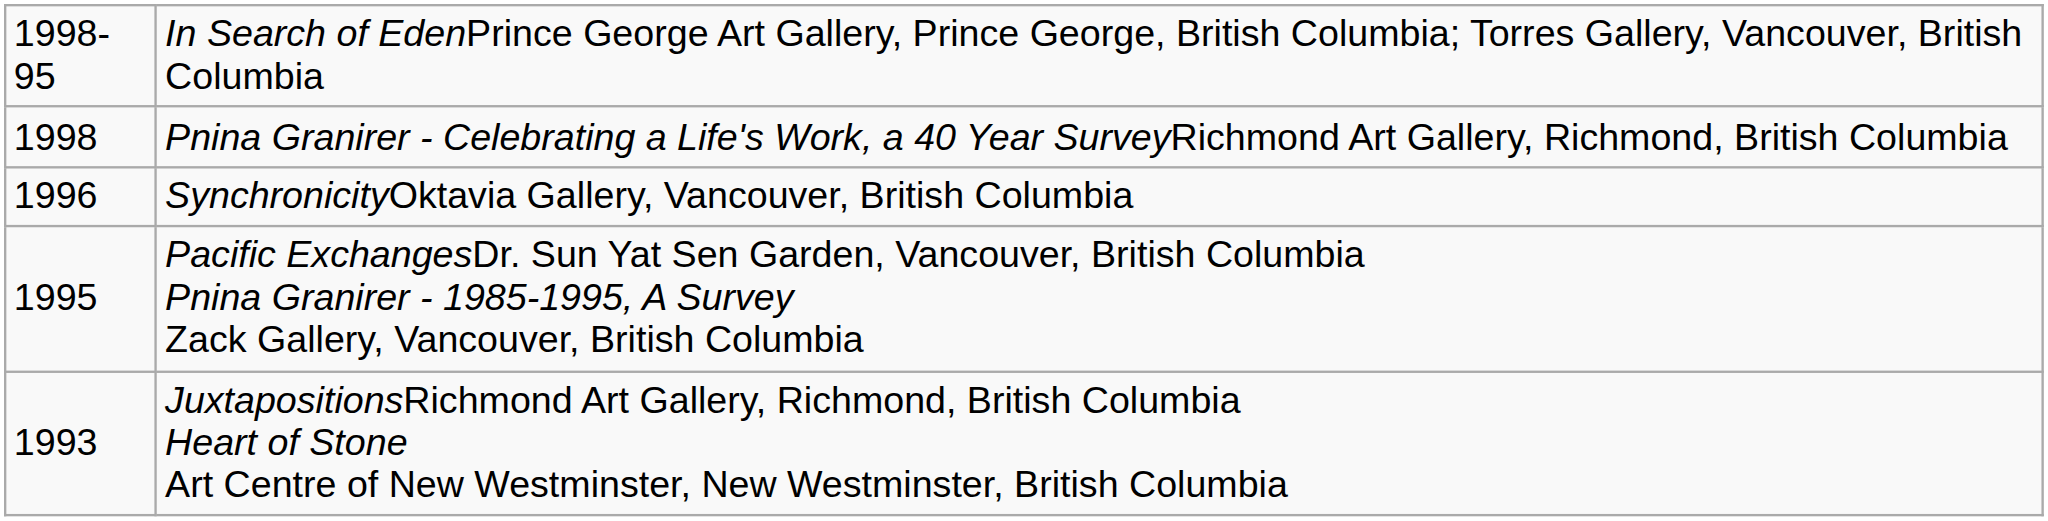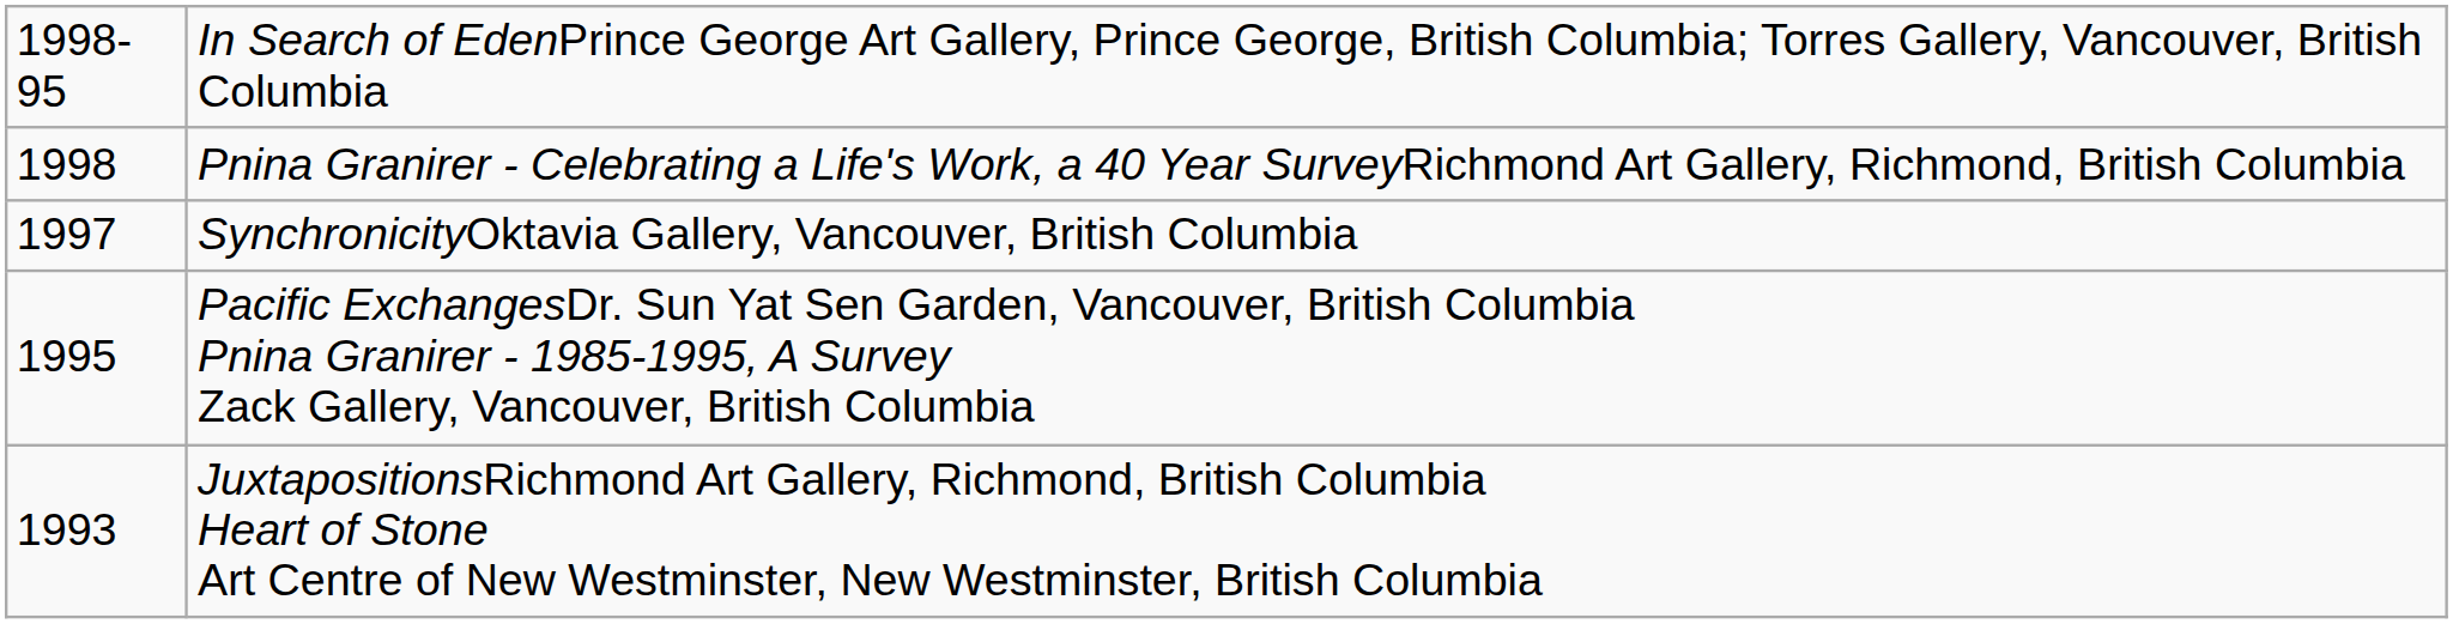 <table class="wikitable">
 <tr>
 <td>1998-95</td>
 <td><em>In Search of Eden</em>Prince George Art Gallery, Prince George, British Columbia; Torres Gallery, Vancouver, British Columbia</td>
 </tr>
 <tr>
 <td>1998</td>
 <td><em>Pnina Granirer - Celebrating a Life's Work, a 40 Year Survey</em>Richmond Art Gallery, Richmond, British Columbia</td>
 </tr>
 <tr>
-<td>1996</td>
+<td>1997</td>
 <td><em>Synchronicity</em>Oktavia Gallery, Vancouver, British Columbia</td>
 </tr>
 <tr>
 <td>1995</td>
 <td><em>Pacific Exchanges</em>Dr. Sun Yat Sen Garden, Vancouver, British Columbia<br><em>Pnina Granirer - 1985-1995, A Survey</em><br>Zack Gallery, Vancouver, British Columbia</td>
 </tr>
 <tr>
 <td>1993</td>
 <td><em>Juxtapositions</em>Richmond Art Gallery, Richmond, British Columbia<br><em>Heart of Stone</em><br>Art Centre of New Westminster, New Westminster, British Columbia</td>
 </tr>
 </table>
